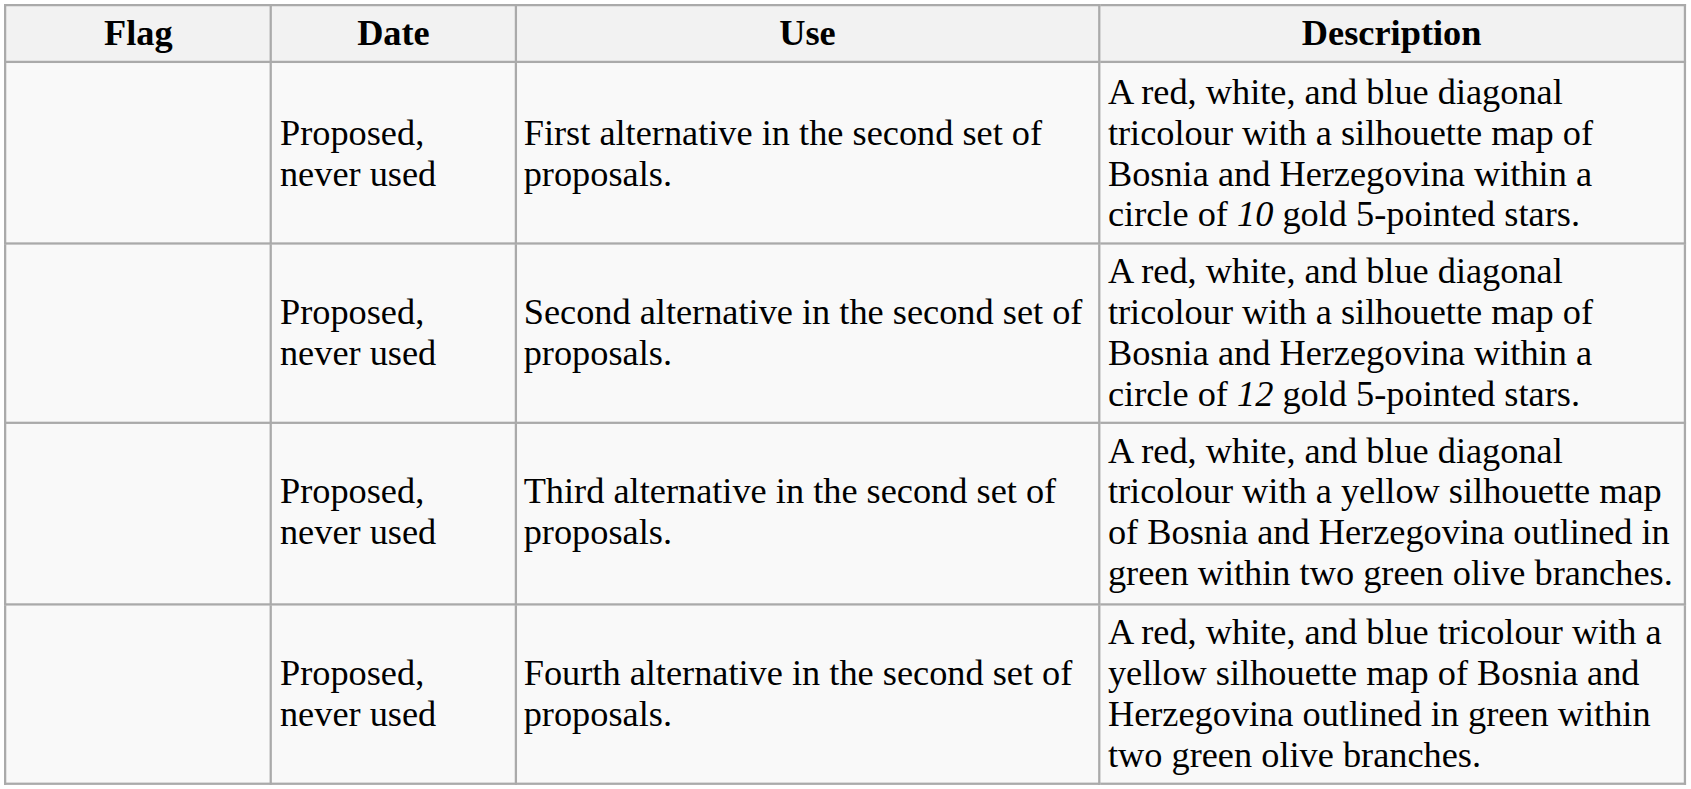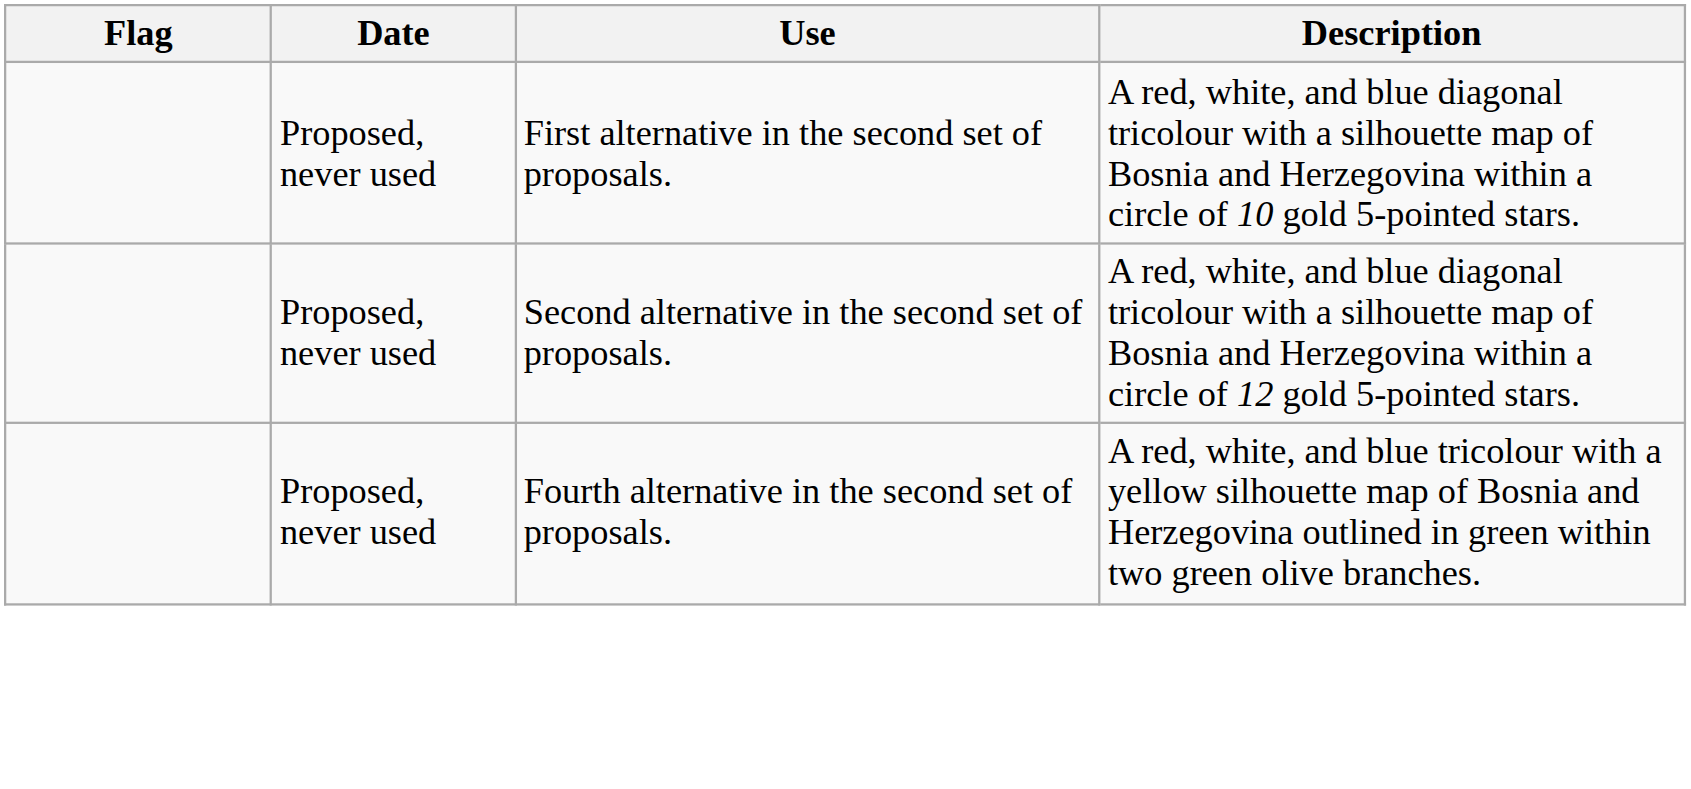 <table class="wikitable">
 <tr>
 <th style="width:110px;">Flag</th>
 <th style="width:100px;">Date</th>
 <th style="width:250px;">Use</th>
 <th style="width:250px;">Description</th>
 </tr>
 <tr>
 <td></td>
 <td>Proposed, never used</td>
 <td>First alternative in the second set of proposals.</td>
 <td>A red, white, and blue diagonal tricolour with a silhouette map of Bosnia and Herzegovina within a circle of <em>10</em> gold 5-pointed stars.</td>
 </tr>
 <tr>
 <td></td>
 <td>Proposed, never used</td>
 <td>Second alternative in the second set of proposals.</td>
 <td>A red, white, and blue diagonal tricolour with a silhouette map of Bosnia and Herzegovina within a circle of <em>12</em> gold 5-pointed stars.</td>
 </tr>
 <tr>
 <td></td>
 <td>Proposed, never used</td>
-<td>Third alternative in the second set of proposals.</td>
-<td>A red, white, and blue diagonal tricolour with a yellow silhouette map of Bosnia and Herzegovina outlined in green within two green olive branches.</td>
-</tr>
-<tr>
-<td></td>
-<td>Proposed, never used</td>
 <td>Fourth alternative in the second set of proposals.</td>
 <td>A red, white, and blue tricolour with a yellow silhouette map of Bosnia and Herzegovina outlined in green within two green olive branches.</td>
 </tr>
 </table>
